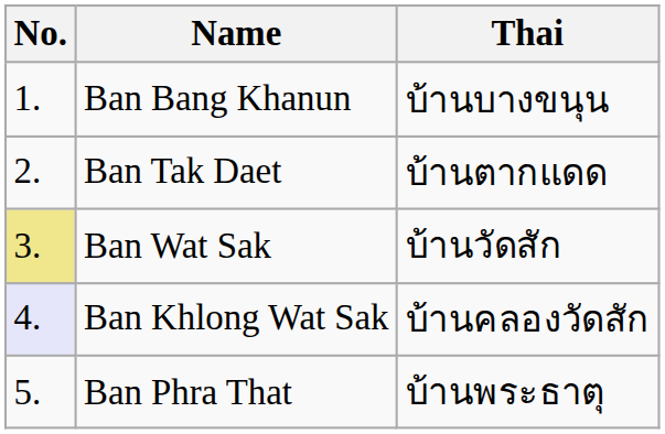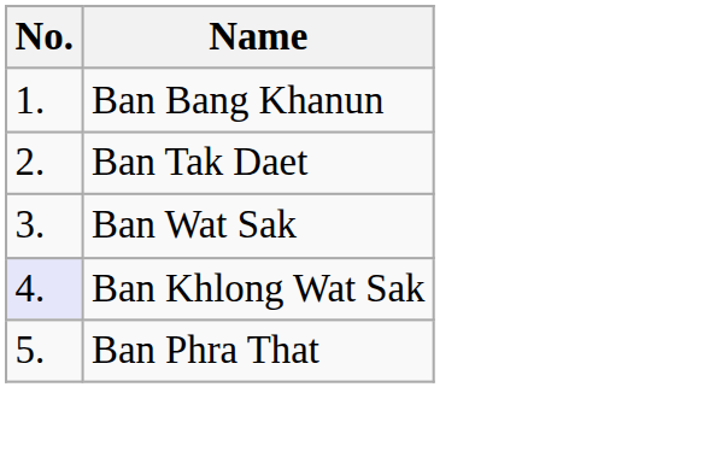 <table class="wikitable sortable">
 <tr>
 <th>No.</th>
 <th>Name</th>
-<th>Thai</th>
 </tr>
 <tr>
 <td>1.</td>
 <td>Ban Bang Khanun</td>
-<td>บ้านบางขนุน</td>
 </tr>
 <tr>
 <td>2.</td>
 <td>Ban Tak Daet</td>
-<td>บ้านตากแดด</td>
 </tr>
 <tr>
-<td style="background: khaki;">3.</td>
+<td>3.</td>
 <td>Ban Wat Sak</td>
-<td>บ้านวัดสัก</td>
 </tr>
 <tr>
 <td style="background: lavender;">4.</td>
 <td>Ban Khlong Wat Sak</td>
-<td>บ้านคลองวัดสัก</td>
 </tr>
 <tr>
 <td>5.</td>
 <td>Ban Phra That</td>
-<td>บ้านพระธาตุ</td>
 </tr>
 </table>
